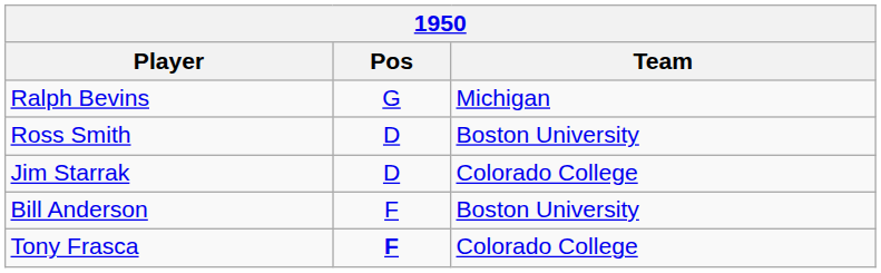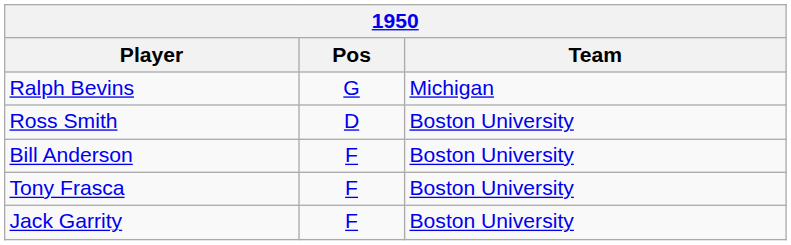 <table class="wikitable" width=95%>
 <tr>
 <th colspan=3><a href='#'>1950</a></th>
 </tr>
 <tr>
 <th>Player</th>
 <th>Pos</th>
 <th>Team</th>
 </tr>
 <tr>
 <td><a href='#'>Ralph Bevins</a></td>
 <td style="text-align:center;"><a href='#'>G</a></td>
 <td><a href='#'>Michigan</a></td>
 </tr>
 <tr>
 <td><a href='#'>Ross Smith</a></td>
 <td style="text-align:center;"><a href='#'>D</a></td>
 <td><a href='#'>Boston University</a></td>
 </tr>
 <tr>
-<td><a href='#'>Jim Starrak</a></td>
-<td style="text-align:center;"><a href='#'>D</a></td>
-<td><a href='#'>Colorado College</a></td>
-</tr>
-<tr>
 <td><a href='#'>Bill Anderson</a></td>
 <td style="text-align:center;"><a href='#'>F</a></td>
 <td><a href='#'>Boston University</a></td>
 </tr>
 <tr>
 <td><a href='#'>Tony Frasca</a></td>
-<td style="text-align:center;"><strong><a href='#'>F</a></strong></td>
-<td><a href='#'>Colorado College</a></td>
+<td style="text-align:center;"><a href='#'>F</a></td>
+<td><a href='#'>Boston University</a></td>
+</tr>
+<tr>
+<td><a href='#'>Jack Garrity</a></td>
+<td style="text-align:center;"><a href='#'>F</a></td>
+<td><a href='#'>Boston University</a></td>
 </tr>
 </table>
